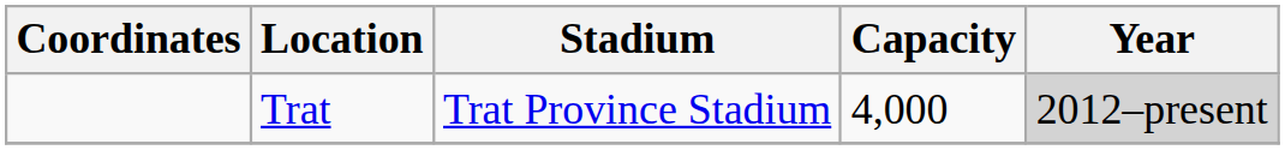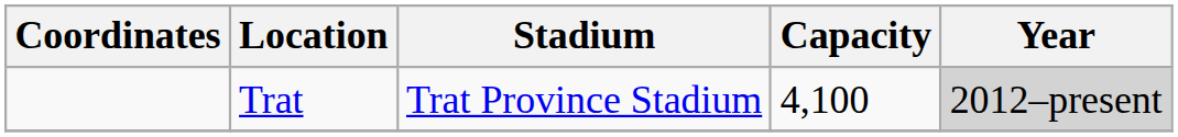 <table class="wikitable sortable">
 <tr>
 <th>Coordinates</th>
 <th>Location</th>
 <th>Stadium</th>
 <th>Capacity</th>
 <th>Year</th>
 </tr>
 <tr>
 <td></td>
 <td><a href='#'>Trat</a></td>
 <td><a href='#'>Trat Province Stadium</a></td>
-<td>4,000</td>
+<td>4,100</td>
 <td style="background: lightgrey;">2012–present</td>
 </tr>
 <tr>
 </tr>
 </table>
